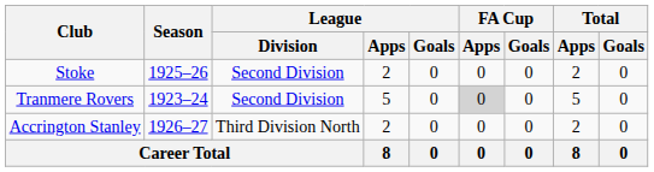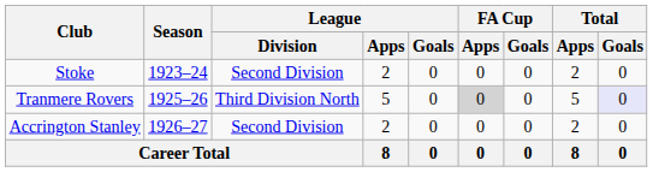 <table class="wikitable" style="text-align: center;">
 <tr>
 <th rowspan="2">Club</th>
 <th rowspan="2">Season</th>
 <th colspan="3">League</th>
 <th colspan="2">FA Cup</th>
 <th colspan="2">Total</th>
 </tr>
 <tr>
 <th>Division</th>
 <th>Apps</th>
 <th>Goals</th>
 <th>Apps</th>
 <th>Goals</th>
 <th>Apps</th>
 <th>Goals</th>
 </tr>
 <tr>
 <td><a href='#'>Stoke</a></td>
-<td><a href='#'>1925–26</a></td>
+<td><a href='#'>1923–24</a></td>
 <td><a href='#'>Second Division</a></td>
 <td>2</td>
 <td>0</td>
 <td>0</td>
 <td>0</td>
 <td>2</td>
 <td>0</td>
 </tr>
 <tr>
 <td><a href='#'>Tranmere Rovers</a></td>
-<td><a href='#'>1923–24</a></td>
-<td><a href='#'>Second Division</a></td>
+<td><a href='#'>1925–26</a></td>
+<td><a href='#'>Third Division North</a></td>
 <td>5</td>
 <td>0</td>
 <td style="background: lightgrey;">0</td>
 <td>0</td>
 <td>5</td>
-<td>0</td>
+<td style="background: lavender;">0</td>
 </tr>
 <tr>
 <td><a href='#'>Accrington Stanley</a></td>
 <td><a href='#'>1926–27</a></td>
-<td>Third Division North</td>
+<td><a href='#'>Second Division</a></td>
 <td>2</td>
 <td>0</td>
 <td>0</td>
 <td>0</td>
 <td>2</td>
 <td>0</td>
 </tr>
 <tr>
 <th colspan="3">Career Total</th>
 <th>8</th>
 <th>0</th>
 <th>0</th>
 <th>0</th>
 <th>8</th>
 <th>0</th>
 </tr>
 </table>
